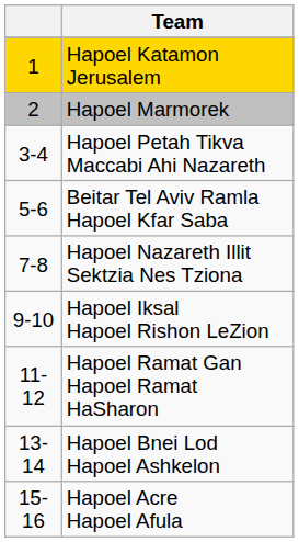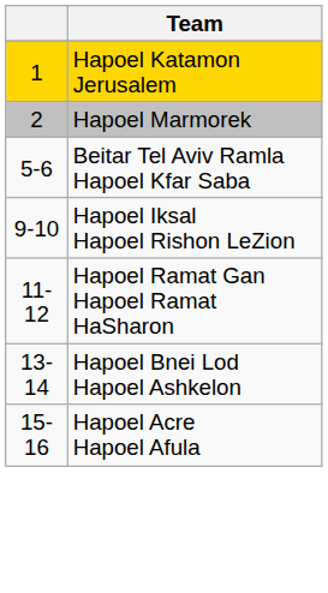 <table class="wikitable" style="font-size: 95%; text-align: center;">
 <tr>
 <th width=35></th>
 <th width=165>Team</th>
 </tr>
 <tr>
 </tr>
 <tr style="background:gold;">
 <td>1</td>
 <td style="text-align:left;">Hapoel Katamon Jerusalem</td>
 </tr>
 <tr style="background:silver;">
 <td>2</td>
 <td style="text-align:left;">Hapoel Marmorek</td>
 </tr>
 <tr>
-<td>3-4</td>
-<td style="text-align:left;">Hapoel Petah Tikva <br> Maccabi Ahi Nazareth</td>
-</tr>
-<tr>
 <td>5-6</td>
 <td style="text-align:left;">Beitar Tel Aviv Ramla <br> Hapoel Kfar Saba</td>
-</tr>
-<tr>
-<td>7-8</td>
-<td style="text-align:left;">Hapoel Nazareth Illit <br> Sektzia Nes Tziona</td>
 </tr>
 <tr>
 <td>9-10</td>
 <td style="text-align:left;">Hapoel Iksal <br> Hapoel Rishon LeZion</td>
 </tr>
 <tr>
 <td>11-12</td>
 <td style="text-align:left;">Hapoel Ramat Gan <br> Hapoel Ramat HaSharon</td>
 </tr>
 <tr>
 <td>13-14</td>
 <td style="text-align:left;">Hapoel Bnei Lod<br>Hapoel Ashkelon</td>
 </tr>
 <tr>
 <td>15-16</td>
 <td style="text-align:left;">Hapoel Acre <br> Hapoel Afula</td>
 </tr>
 </table>
